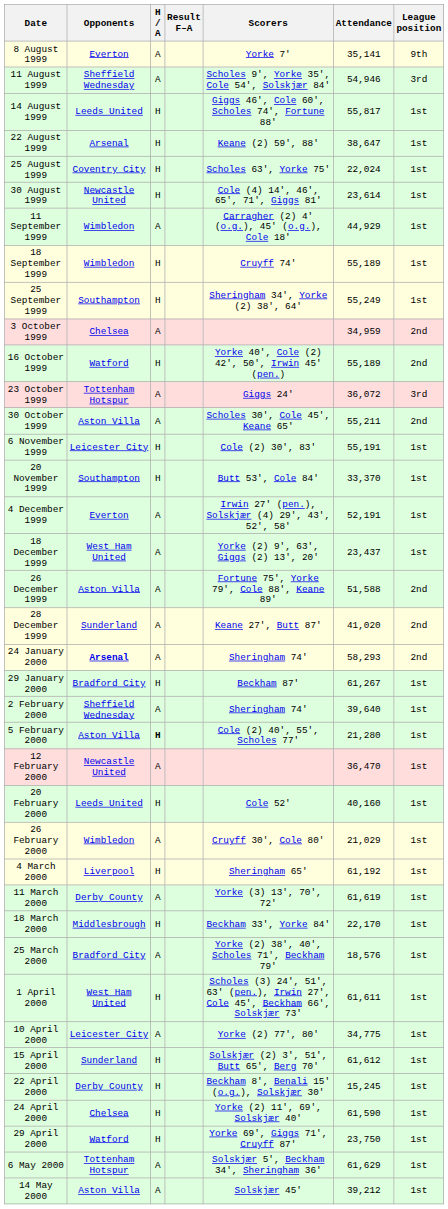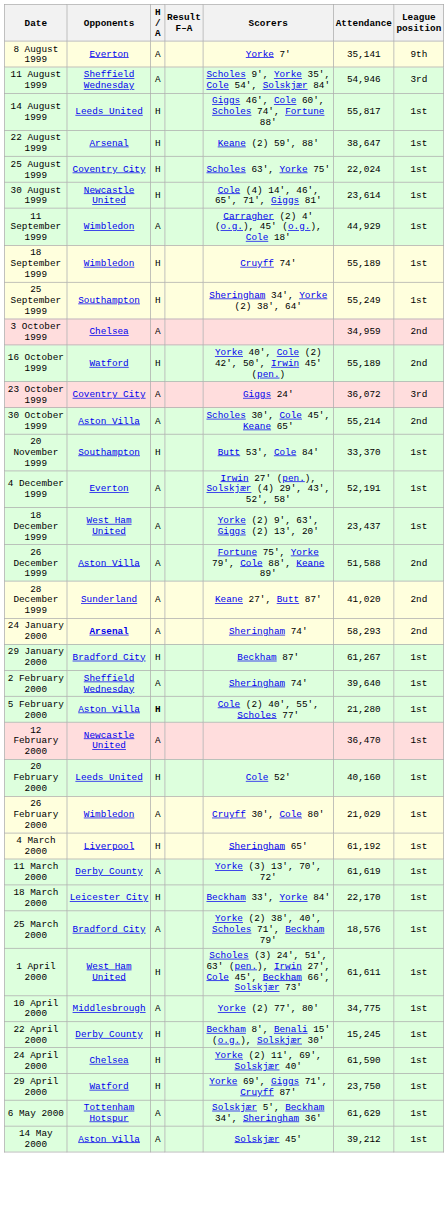 <table class="wikitable" style="text-align:center">
 <tr>
 <th>Date</th>
 <th>Opponents</th>
 <th>H / A</th>
 <th>Result<br>F–A</th>
 <th>Scorers</th>
 <th>Attendance</th>
 <th>League<br>position</th>
 </tr>
 <tr bgcolor="#ffffdd">
 <td>8 August 1999</td>
 <td><a href='#'>Everton</a></td>
 <td>A</td>
 <td></td>
 <td><a href='#'>Yorke</a> 7'</td>
 <td>35,141</td>
 <td>9th</td>
 </tr>
 <tr bgcolor="#ddffdd">
 <td>11 August 1999</td>
 <td><a href='#'>Sheffield Wednesday</a></td>
 <td>A</td>
 <td></td>
 <td><a href='#'>Scholes</a> 9', <a href='#'>Yorke</a> 35', <a href='#'>Cole</a> 54', <a href='#'>Solskjær</a> 84'</td>
 <td>54,946</td>
 <td>3rd</td>
 </tr>
 <tr bgcolor="#ddffdd">
 <td>14 August 1999</td>
 <td><a href='#'>Leeds United</a></td>
 <td>H</td>
 <td></td>
 <td><a href='#'>Giggs</a> 46', <a href='#'>Cole</a> 60', <a href='#'>Scholes</a> 74', <a href='#'>Fortune</a> 88'</td>
 <td>55,817</td>
 <td>1st</td>
 </tr>
 <tr bgcolor="#ddffdd">
 <td>22 August 1999</td>
 <td><a href='#'>Arsenal</a></td>
 <td>H</td>
 <td></td>
 <td><a href='#'>Keane</a> (2) 59', 88'</td>
 <td>38,647</td>
 <td>1st</td>
 </tr>
 <tr bgcolor="#ddffdd">
 <td>25 August 1999</td>
 <td><a href='#'>Coventry City</a></td>
 <td>H</td>
 <td></td>
 <td><a href='#'>Scholes</a> 63', <a href='#'>Yorke</a> 75'</td>
 <td>22,024</td>
 <td>1st</td>
 </tr>
 <tr bgcolor="#ddffdd">
 <td>30 August 1999</td>
 <td><a href='#'>Newcastle United</a></td>
 <td>H</td>
 <td></td>
 <td><a href='#'>Cole</a> (4) 14', 46', 65', 71', <a href='#'>Giggs</a> 81'</td>
 <td>23,614</td>
 <td>1st</td>
 </tr>
 <tr bgcolor="#ddffdd">
 <td>11 September 1999</td>
 <td><a href='#'>Wimbledon</a></td>
 <td>A</td>
 <td></td>
 <td><a href='#'>Carragher</a> (2) 4' (<a href='#'>o.g.</a>), 45' (<a href='#'>o.g.</a>), <a href='#'>Cole</a> 18'</td>
 <td>44,929</td>
 <td>1st</td>
 </tr>
 <tr bgcolor="#ffffdd">
 <td>18 September 1999</td>
 <td><a href='#'>Wimbledon</a></td>
 <td>H</td>
 <td></td>
 <td><a href='#'>Cruyff</a> 74'</td>
 <td>55,189</td>
 <td>1st</td>
 </tr>
 <tr bgcolor="#ffffdd">
 <td>25 September 1999</td>
 <td><a href='#'>Southampton</a></td>
 <td>H</td>
 <td></td>
 <td><a href='#'>Sheringham</a> 34', <a href='#'>Yorke</a> (2) 38', 64'</td>
 <td>55,249</td>
 <td>1st</td>
 </tr>
 <tr bgcolor="#ffdddd">
 <td>3 October 1999</td>
 <td><a href='#'>Chelsea</a></td>
 <td>A</td>
 <td></td>
 <td></td>
 <td>34,959</td>
 <td>2nd</td>
 </tr>
 <tr bgcolor="#ddffdd">
 <td>16 October 1999</td>
 <td><a href='#'>Watford</a></td>
 <td>H</td>
 <td></td>
 <td><a href='#'>Yorke</a> 40', <a href='#'>Cole</a> (2) 42', 50', <a href='#'>Irwin</a> 45' (<a href='#'>pen.</a>)</td>
 <td>55,189</td>
 <td>2nd</td>
 </tr>
 <tr bgcolor="#ffdddd">
 <td>23 October 1999</td>
-<td><a href='#'>Tottenham Hotspur</a></td>
+<td><a href='#'>Coventry City</a></td>
 <td>A</td>
 <td></td>
 <td><a href='#'>Giggs</a> 24'</td>
 <td>36,072</td>
 <td>3rd</td>
 </tr>
 <tr bgcolor="#ddffdd">
 <td>30 October 1999</td>
 <td><a href='#'>Aston Villa</a></td>
 <td>A</td>
 <td></td>
 <td><a href='#'>Scholes</a> 30', <a href='#'>Cole</a> 45', <a href='#'>Keane</a> 65'</td>
-<td>55,211</td>
+<td>55,214</td>
 <td>2nd</td>
-</tr>
-<tr bgcolor="#ddffdd">
-<td>6 November 1999</td>
-<td><a href='#'>Leicester City</a></td>
-<td>H</td>
-<td></td>
-<td><a href='#'>Cole</a> (2) 30', 83'</td>
-<td>55,191</td>
-<td>1st</td>
 </tr>
 <tr bgcolor="#ddffdd">
 <td>20 November 1999</td>
 <td><a href='#'>Southampton</a></td>
 <td>H</td>
 <td></td>
 <td><a href='#'>Butt</a> 53', <a href='#'>Cole</a> 84'</td>
 <td>33,370</td>
 <td>1st</td>
 </tr>
 <tr bgcolor="#ddffdd">
 <td>4 December 1999</td>
 <td><a href='#'>Everton</a></td>
 <td>A</td>
 <td></td>
 <td><a href='#'>Irwin</a> 27' (<a href='#'>pen.</a>), <a href='#'>Solskjær</a> (4) 29', 43', 52', 58'</td>
 <td>52,191</td>
 <td>1st</td>
 </tr>
 <tr bgcolor="#ddffdd">
 <td>18 December 1999</td>
 <td><a href='#'>West Ham United</a></td>
 <td>A</td>
 <td></td>
 <td><a href='#'>Yorke</a> (2) 9', 63', <a href='#'>Giggs</a> (2) 13', 20'</td>
 <td>23,437</td>
 <td>1st</td>
 </tr>
 <tr bgcolor="#ddffdd">
 <td>26 December 1999</td>
 <td><a href='#'>Aston Villa</a></td>
 <td>A</td>
 <td></td>
 <td><a href='#'>Fortune</a> 75', <a href='#'>Yorke</a> 79', <a href='#'>Cole</a> 88', <a href='#'>Keane</a> 89'</td>
 <td>51,588</td>
 <td>2nd</td>
 </tr>
 <tr bgcolor="#ffffdd">
 <td>28 December 1999</td>
 <td><a href='#'>Sunderland</a></td>
 <td>A</td>
 <td></td>
 <td><a href='#'>Keane</a> 27', <a href='#'>Butt</a> 87'</td>
 <td>41,020</td>
 <td>2nd</td>
 </tr>
 <tr bgcolor="#ffffdd">
 <td>24 January 2000</td>
 <td><strong><a href='#'>Arsenal</a></strong></td>
 <td>A</td>
 <td></td>
 <td><a href='#'>Sheringham</a> 74'</td>
 <td>58,293</td>
 <td>2nd</td>
 </tr>
 <tr bgcolor="#ddffdd">
 <td>29 January 2000</td>
 <td><a href='#'>Bradford City</a></td>
 <td>H</td>
 <td></td>
 <td><a href='#'>Beckham</a> 87'</td>
 <td>61,267</td>
 <td>1st</td>
 </tr>
 <tr bgcolor="#ddffdd">
 <td>2 February 2000</td>
 <td><a href='#'>Sheffield Wednesday</a></td>
 <td>A</td>
 <td></td>
 <td><a href='#'>Sheringham</a> 74'</td>
 <td>39,640</td>
 <td>1st</td>
 </tr>
 <tr bgcolor="#ddffdd">
 <td>5 February 2000</td>
 <td><a href='#'>Aston Villa</a></td>
 <td><strong>H</strong></td>
 <td></td>
 <td><a href='#'>Cole</a> (2) 40', 55', <a href='#'>Scholes</a> 77'</td>
 <td>21,280</td>
 <td>1st</td>
 </tr>
 <tr bgcolor="#ffdddd">
 <td>12 February 2000</td>
 <td><a href='#'>Newcastle United</a></td>
 <td>A</td>
 <td></td>
 <td></td>
 <td>36,470</td>
 <td>1st</td>
 </tr>
 <tr bgcolor="#ddffdd">
 <td>20 February 2000</td>
 <td><a href='#'>Leeds United</a></td>
 <td>H</td>
 <td></td>
 <td><a href='#'>Cole</a> 52'</td>
 <td>40,160</td>
 <td>1st</td>
 </tr>
 <tr bgcolor="#ffffdd">
 <td>26 February 2000</td>
 <td><a href='#'>Wimbledon</a></td>
 <td>A</td>
 <td></td>
 <td><a href='#'>Cruyff</a> 30', <a href='#'>Cole</a> 80'</td>
 <td>21,029</td>
 <td>1st</td>
 </tr>
 <tr bgcolor="#ffffdd">
 <td>4 March 2000</td>
 <td><a href='#'>Liverpool</a></td>
 <td>H</td>
 <td></td>
 <td><a href='#'>Sheringham</a> 65'</td>
 <td>61,192</td>
 <td>1st</td>
 </tr>
 <tr bgcolor="#ddffdd">
 <td>11 March 2000</td>
 <td><a href='#'>Derby County</a></td>
 <td>A</td>
 <td></td>
 <td><a href='#'>Yorke</a> (3) 13', 70', 72'</td>
 <td>61,619</td>
 <td>1st</td>
 </tr>
 <tr bgcolor="#ddffdd">
 <td>18 March 2000</td>
-<td><a href='#'>Middlesbrough</a></td>
+<td><a href='#'>Leicester City</a></td>
 <td>H</td>
 <td></td>
 <td><a href='#'>Beckham</a> 33', <a href='#'>Yorke</a> 84'</td>
 <td>22,170</td>
 <td>1st</td>
 </tr>
 <tr bgcolor="#ddffdd">
 <td>25 March 2000</td>
 <td><a href='#'>Bradford City</a></td>
 <td>A</td>
 <td></td>
 <td><a href='#'>Yorke</a> (2) 38', 40', <a href='#'>Scholes</a> 71', <a href='#'>Beckham</a> 79'</td>
 <td>18,576</td>
 <td>1st</td>
 </tr>
 <tr bgcolor="#ddffdd">
 <td>1 April 2000</td>
 <td><a href='#'>West Ham United</a></td>
 <td>H</td>
 <td></td>
 <td><a href='#'>Scholes</a> (3) 24', 51', 63' (<a href='#'>pen.</a>), <a href='#'>Irwin</a> 27', <a href='#'>Cole</a> 45', <a href='#'>Beckham</a> 66', <a href='#'>Solskjær</a> 73'</td>
 <td>61,611</td>
 <td>1st</td>
 </tr>
 <tr bgcolor="#ddffdd">
 <td>10 April 2000</td>
-<td><a href='#'>Leicester City</a></td>
+<td><a href='#'>Middlesbrough</a></td>
 <td>A</td>
 <td></td>
 <td><a href='#'>Yorke</a> (2) 77', 80'</td>
 <td>34,775</td>
-<td>1st</td>
-</tr>
-<tr bgcolor="#ddffdd">
-<td>15 April 2000</td>
-<td><a href='#'>Sunderland</a></td>
-<td>H</td>
-<td></td>
-<td><a href='#'>Solskjær</a> (2) 3', 51', <a href='#'>Butt</a> 65', <a href='#'>Berg</a> 70'</td>
-<td>61,612</td>
 <td>1st</td>
 </tr>
 <tr bgcolor="#ddffdd">
 <td>22 April 2000</td>
 <td><a href='#'>Derby County</a></td>
 <td>H</td>
 <td></td>
 <td><a href='#'>Beckham</a> 8', <a href='#'>Benali</a> 15' (<a href='#'>o.g.</a>), <a href='#'>Solskjær</a> 30'</td>
 <td>15,245</td>
 <td>1st</td>
 </tr>
 <tr bgcolor="#ddffdd">
 <td>24 April 2000</td>
 <td><a href='#'>Chelsea</a></td>
 <td>H</td>
 <td></td>
 <td><a href='#'>Yorke</a> (2) 11', 69', <a href='#'>Solskjær</a> 40'</td>
 <td>61,590</td>
 <td>1st</td>
 </tr>
 <tr bgcolor="#ddffdd">
 <td>29 April 2000</td>
 <td><a href='#'>Watford</a></td>
 <td>H</td>
 <td></td>
 <td><a href='#'>Yorke</a> 69', <a href='#'>Giggs</a> 71', <a href='#'>Cruyff</a> 87'</td>
 <td>23,750</td>
 <td>1st</td>
 </tr>
 <tr bgcolor="#ddffdd">
 <td>6 May 2000</td>
 <td><a href='#'>Tottenham Hotspur</a></td>
 <td>A</td>
 <td></td>
 <td><a href='#'>Solskjær</a> 5', <a href='#'>Beckham</a> 34', <a href='#'>Sheringham</a> 36'</td>
 <td>61,629</td>
 <td>1st</td>
 </tr>
 <tr bgcolor="#ddffdd">
 <td>14 May 2000</td>
 <td><a href='#'>Aston Villa</a></td>
 <td>A</td>
 <td></td>
 <td><a href='#'>Solskjær</a> 45'</td>
 <td>39,212</td>
 <td>1st</td>
 </tr>
 </table>
